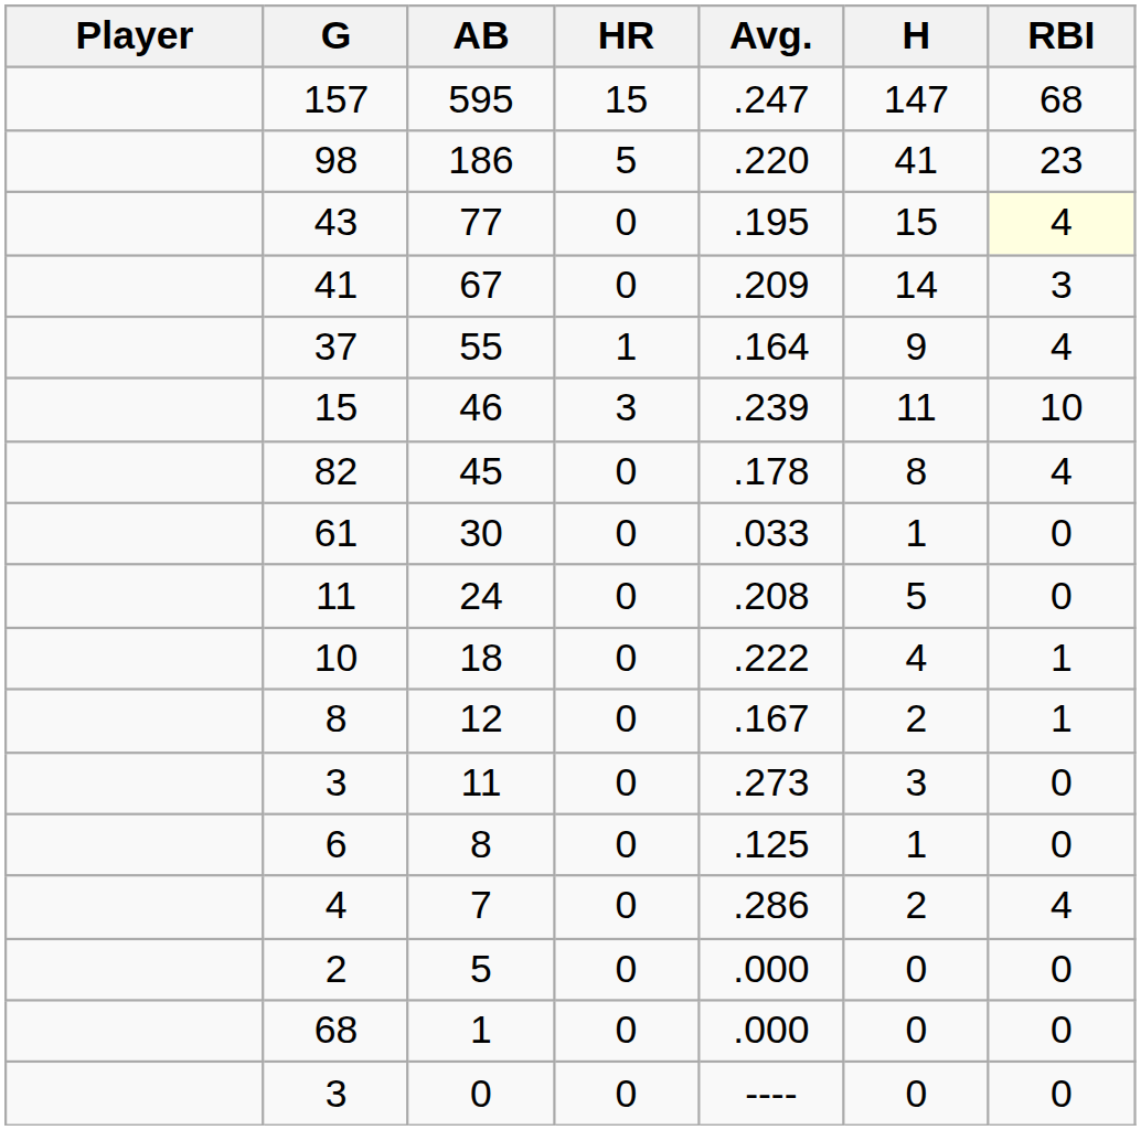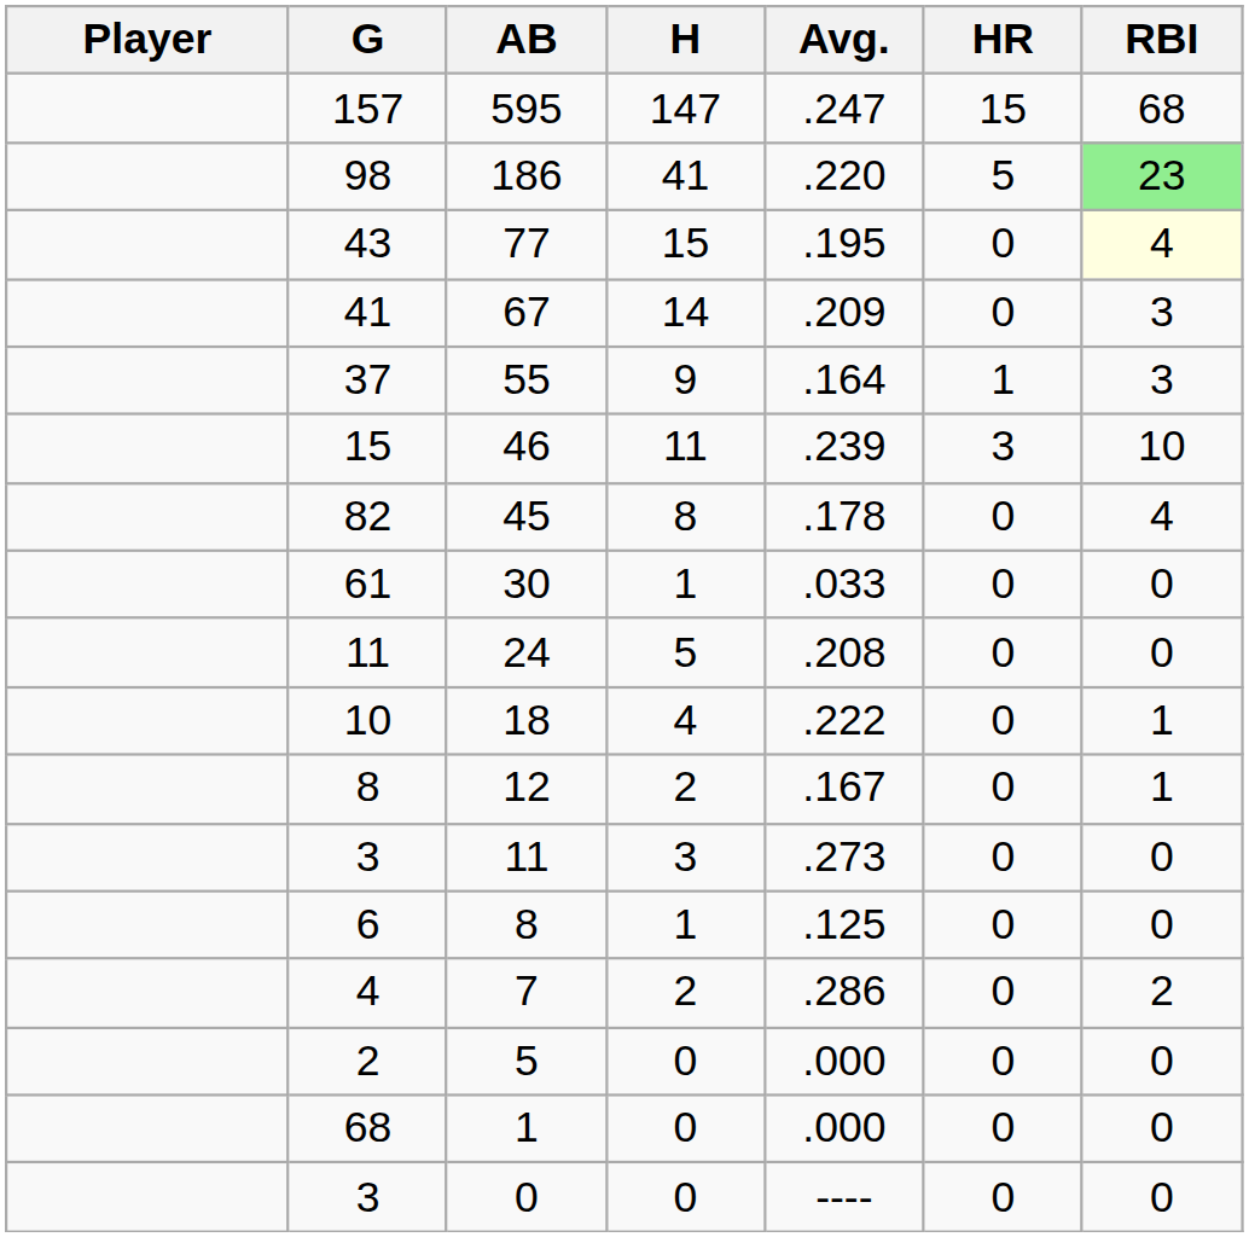 <table class="wikitable sortable">
 <tr>
 <th bgcolor="#DDDDFF" width="16%">Player</th>
 <th bgcolor="#DDDDFF" width="9%">G</th>
 <th bgcolor="#DDDDFF" width="9%">AB</th>
+<th bgcolor="#DDDDFF" width="9%">H</th>
+<th bgcolor="#DDDDFF" width="9%">Avg.</th>
 <th bgcolor="#DDDDFF" width="9%">HR</th>
-<th bgcolor="#DDDDFF" width="9%">Avg.</th>
-<th bgcolor="#DDDDFF" width="9%">H</th>
 <th bgcolor="#DDDDFF" width="9%">RBI</th>
 </tr>
 <tr align="center">
 <td></td>
 <td>157</td>
 <td>595</td>
+<td>147</td>
+<td>.247</td>
 <td>15</td>
-<td>.247</td>
-<td>147</td>
 <td>68</td>
 </tr>
 <tr align="center">
 <td></td>
 <td>98</td>
 <td>186</td>
+<td>41</td>
+<td>.220</td>
 <td>5</td>
-<td>.220</td>
-<td>41</td>
-<td>23</td>
+<td style="background: lightgreen;">23</td>
 </tr>
 <tr align="center">
 <td></td>
 <td>43</td>
 <td>77</td>
+<td>15</td>
+<td>.195</td>
 <td>0</td>
-<td>.195</td>
-<td>15</td>
 <td style="background: lightyellow;">4</td>
 </tr>
 <tr align="center">
 <td></td>
 <td>41</td>
 <td>67</td>
+<td>14</td>
+<td>.209</td>
 <td>0</td>
-<td>.209</td>
-<td>14</td>
 <td>3</td>
 </tr>
 <tr align="center">
 <td></td>
 <td>37</td>
 <td>55</td>
+<td>9</td>
+<td>.164</td>
 <td>1</td>
-<td>.164</td>
-<td>9</td>
-<td>4</td>
+<td>3</td>
 </tr>
 <tr align="center">
 <td></td>
 <td>15</td>
 <td>46</td>
+<td>11</td>
+<td>.239</td>
 <td>3</td>
-<td>.239</td>
-<td>11</td>
 <td>10</td>
 </tr>
 <tr align="center">
 <td></td>
 <td>82</td>
 <td>45</td>
+<td>8</td>
+<td>.178</td>
 <td>0</td>
-<td>.178</td>
-<td>8</td>
 <td>4</td>
 </tr>
 <tr align="center">
 <td></td>
 <td>61</td>
 <td>30</td>
+<td>1</td>
+<td>.033</td>
 <td>0</td>
-<td>.033</td>
-<td>1</td>
 <td>0</td>
 </tr>
 <tr align="center">
 <td></td>
 <td>11</td>
 <td>24</td>
+<td>5</td>
+<td>.208</td>
 <td>0</td>
-<td>.208</td>
-<td>5</td>
 <td>0</td>
 </tr>
 <tr align="center">
 <td></td>
 <td>10</td>
 <td>18</td>
+<td>4</td>
+<td>.222</td>
 <td>0</td>
-<td>.222</td>
-<td>4</td>
 <td>1</td>
 </tr>
 <tr align="center">
 <td></td>
 <td>8</td>
 <td>12</td>
+<td>2</td>
+<td>.167</td>
 <td>0</td>
-<td>.167</td>
-<td>2</td>
 <td>1</td>
 </tr>
 <tr align="center">
 <td></td>
 <td>3</td>
 <td>11</td>
+<td>3</td>
+<td>.273</td>
 <td>0</td>
-<td>.273</td>
-<td>3</td>
 <td>0</td>
 </tr>
 <tr align="center">
 <td></td>
 <td>6</td>
 <td>8</td>
+<td>1</td>
+<td>.125</td>
 <td>0</td>
-<td>.125</td>
-<td>1</td>
 <td>0</td>
 </tr>
 <tr align="center">
 <td></td>
 <td>4</td>
 <td>7</td>
+<td>2</td>
+<td>.286</td>
 <td>0</td>
-<td>.286</td>
 <td>2</td>
-<td>4</td>
 </tr>
 <tr align=center>
 <td></td>
 <td>2</td>
 <td>5</td>
 <td>0</td>
 <td>.000</td>
 <td>0</td>
 <td>0</td>
 </tr>
 <tr align="center">
 <td></td>
 <td>68</td>
 <td>1</td>
 <td>0</td>
 <td>.000</td>
 <td>0</td>
 <td>0</td>
 </tr>
 <tr align="center">
 <td></td>
 <td>3</td>
 <td>0</td>
 <td>0</td>
 <td>----</td>
 <td>0</td>
 <td>0</td>
 </tr>
 </table>
